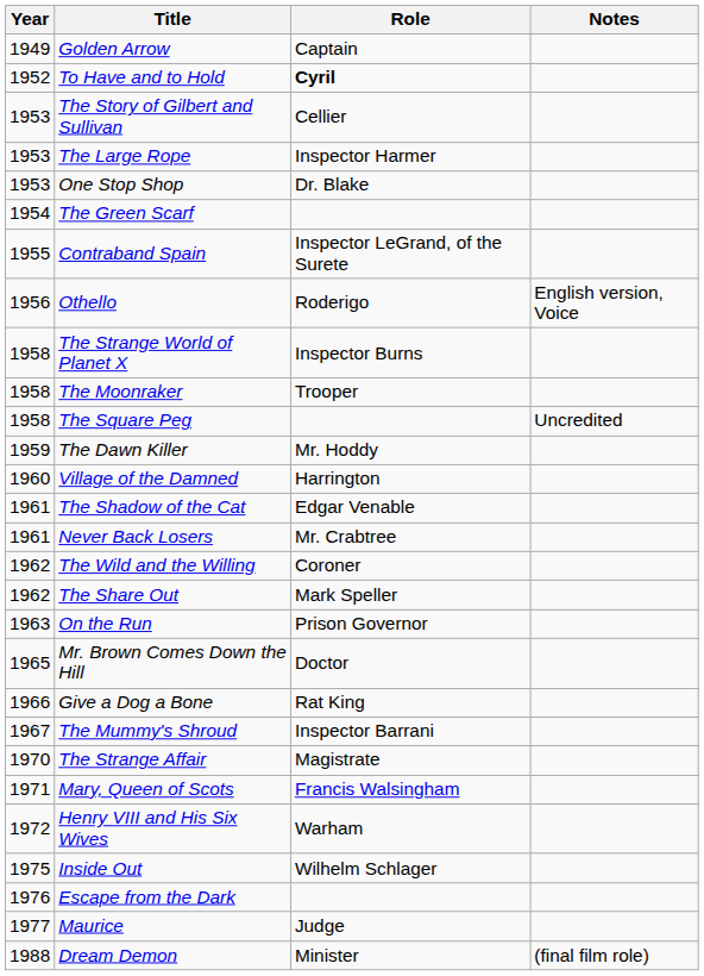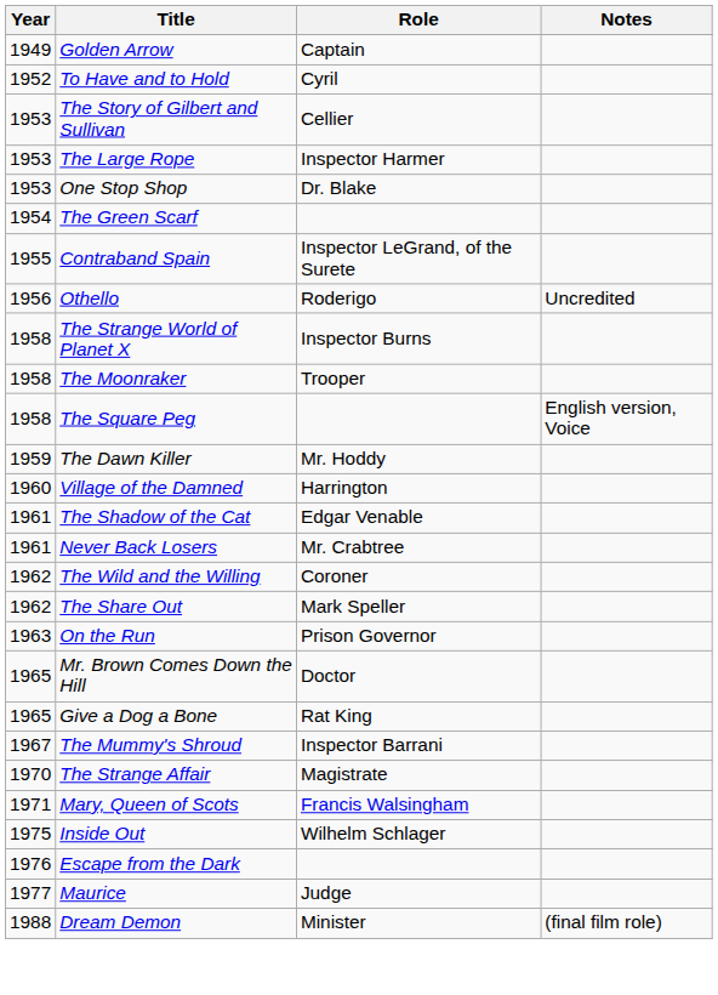 <table class="wikitable sortable">
 <tr>
 <th>Year</th>
 <th>Title</th>
 <th>Role</th>
 <th class="unsortable">Notes</th>
 </tr>
 <tr>
 </tr>
 <tr>
 <td>1949</td>
 <td><em><a href='#'>Golden Arrow</a></em></td>
 <td>Captain</td>
 <td></td>
 </tr>
 <tr>
 <td>1952</td>
 <td><em><a href='#'>To Have and to Hold</a></em></td>
-<td><strong>Cyril</strong></td>
+<td>Cyril</td>
 <td></td>
 </tr>
 <tr>
 <td>1953</td>
 <td><em><a href='#'>The Story of Gilbert and Sullivan</a></em></td>
 <td>Cellier</td>
 <td></td>
 </tr>
 <tr>
 <td>1953</td>
 <td><em><a href='#'>The Large Rope</a></em></td>
 <td>Inspector Harmer</td>
 <td></td>
 </tr>
 <tr>
 <td>1953</td>
 <td><em>One Stop Shop</em></td>
 <td>Dr. Blake</td>
 <td></td>
 </tr>
 <tr>
 <td>1954</td>
 <td><em><a href='#'>The Green Scarf</a></em></td>
 <td></td>
 <td></td>
 </tr>
 <tr>
 <td>1955</td>
 <td><em><a href='#'>Contraband Spain</a></em></td>
 <td>Inspector LeGrand, of the Surete</td>
 <td></td>
 </tr>
 <tr>
 <td>1956</td>
 <td><em><a href='#'>Othello</a></em></td>
 <td>Roderigo</td>
-<td>English version, Voice</td>
+<td>Uncredited</td>
 </tr>
 <tr>
 <td>1958</td>
 <td><em><a href='#'>The Strange World of Planet X</a></em></td>
 <td>Inspector Burns</td>
 <td></td>
 </tr>
 <tr>
 <td>1958</td>
 <td><em><a href='#'>The Moonraker</a></em></td>
 <td>Trooper</td>
 <td></td>
 </tr>
 <tr>
 <td>1958</td>
 <td><em><a href='#'>The Square Peg</a></em></td>
 <td></td>
-<td>Uncredited</td>
+<td>English version, Voice</td>
 </tr>
 <tr>
 <td>1959</td>
 <td><em>The Dawn Killer</em></td>
 <td>Mr. Hoddy</td>
 <td></td>
 </tr>
 <tr>
 <td>1960</td>
 <td><em><a href='#'>Village of the Damned</a></em></td>
 <td>Harrington</td>
 <td></td>
 </tr>
 <tr>
 <td>1961</td>
 <td><em><a href='#'>The Shadow of the Cat</a></em></td>
 <td>Edgar Venable</td>
 <td></td>
 </tr>
 <tr>
 <td>1961</td>
 <td><em><a href='#'>Never Back Losers</a></em></td>
 <td>Mr. Crabtree</td>
 <td></td>
 </tr>
 <tr>
 <td>1962</td>
 <td><em><a href='#'>The Wild and the Willing</a></em></td>
 <td>Coroner</td>
 <td></td>
 </tr>
 <tr>
 <td>1962</td>
 <td><em><a href='#'>The Share Out</a></em></td>
 <td>Mark Speller</td>
 <td></td>
 </tr>
 <tr>
 <td>1963</td>
 <td><em><a href='#'>On the Run</a></em></td>
 <td>Prison Governor</td>
 <td></td>
 </tr>
 <tr>
 <td>1965</td>
 <td><em>Mr. Brown Comes Down the Hill</em></td>
 <td>Doctor</td>
 <td></td>
 </tr>
 <tr>
-<td>1966</td>
+<td>1965</td>
 <td><em>Give a Dog a Bone</em></td>
 <td>Rat King</td>
 <td></td>
 </tr>
 <tr>
 <td>1967</td>
 <td><em><a href='#'>The Mummy's Shroud</a></em></td>
 <td>Inspector Barrani</td>
 <td></td>
 </tr>
 <tr>
 <td>1970</td>
 <td><em><a href='#'>The Strange Affair</a></em></td>
 <td>Magistrate</td>
 <td></td>
 </tr>
 <tr>
 <td>1971</td>
 <td><em><a href='#'>Mary, Queen of Scots</a></em></td>
 <td><a href='#'>Francis Walsingham</a></td>
-<td></td>
-</tr>
-<tr>
-<td>1972</td>
-<td><em><a href='#'>Henry VIII and His Six Wives</a></em></td>
-<td>Warham</td>
 <td></td>
 </tr>
 <tr>
 <td>1975</td>
 <td><em><a href='#'>Inside Out</a></em></td>
 <td>Wilhelm Schlager</td>
 <td></td>
 </tr>
 <tr>
 <td>1976</td>
 <td><em><a href='#'>Escape from the Dark</a></em></td>
 <td></td>
 <td></td>
 </tr>
 <tr>
 <td>1977</td>
 <td><em><a href='#'>Maurice</a></em></td>
 <td>Judge</td>
 <td></td>
 </tr>
 <tr>
 <td>1988</td>
 <td><em><a href='#'>Dream Demon</a></em></td>
 <td>Minister</td>
 <td>(final film role)</td>
 </tr>
 </table>
